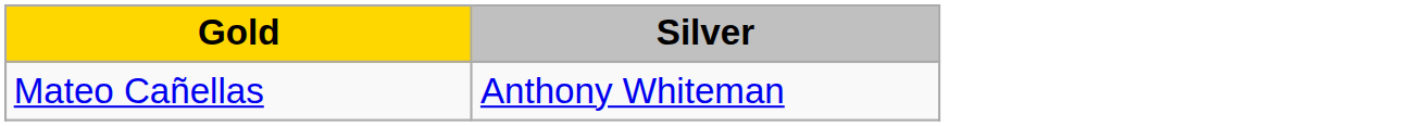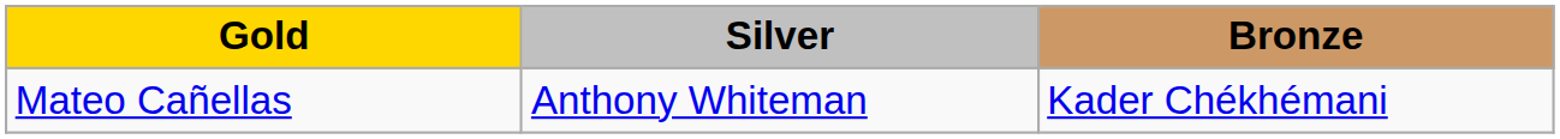 <table class="wikitable" style="text-align:left">
 <tr align="center">
 <td width=200 bgcolor=gold><strong>Gold</strong></td>
 <td width=200 bgcolor=silver><strong>Silver</strong></td>
+<td width=200 bgcolor=CC9966><strong>Bronze</strong></td>
 </tr>
 <tr>
 <td><a href='#'>Mateo Cañellas</a><br><em></em></td>
 <td><a href='#'>Anthony Whiteman</a><br><em></em></td>
+<td><a href='#'>Kader Chékhémani</a><br><em></em></td>
 </tr>
 </table>
